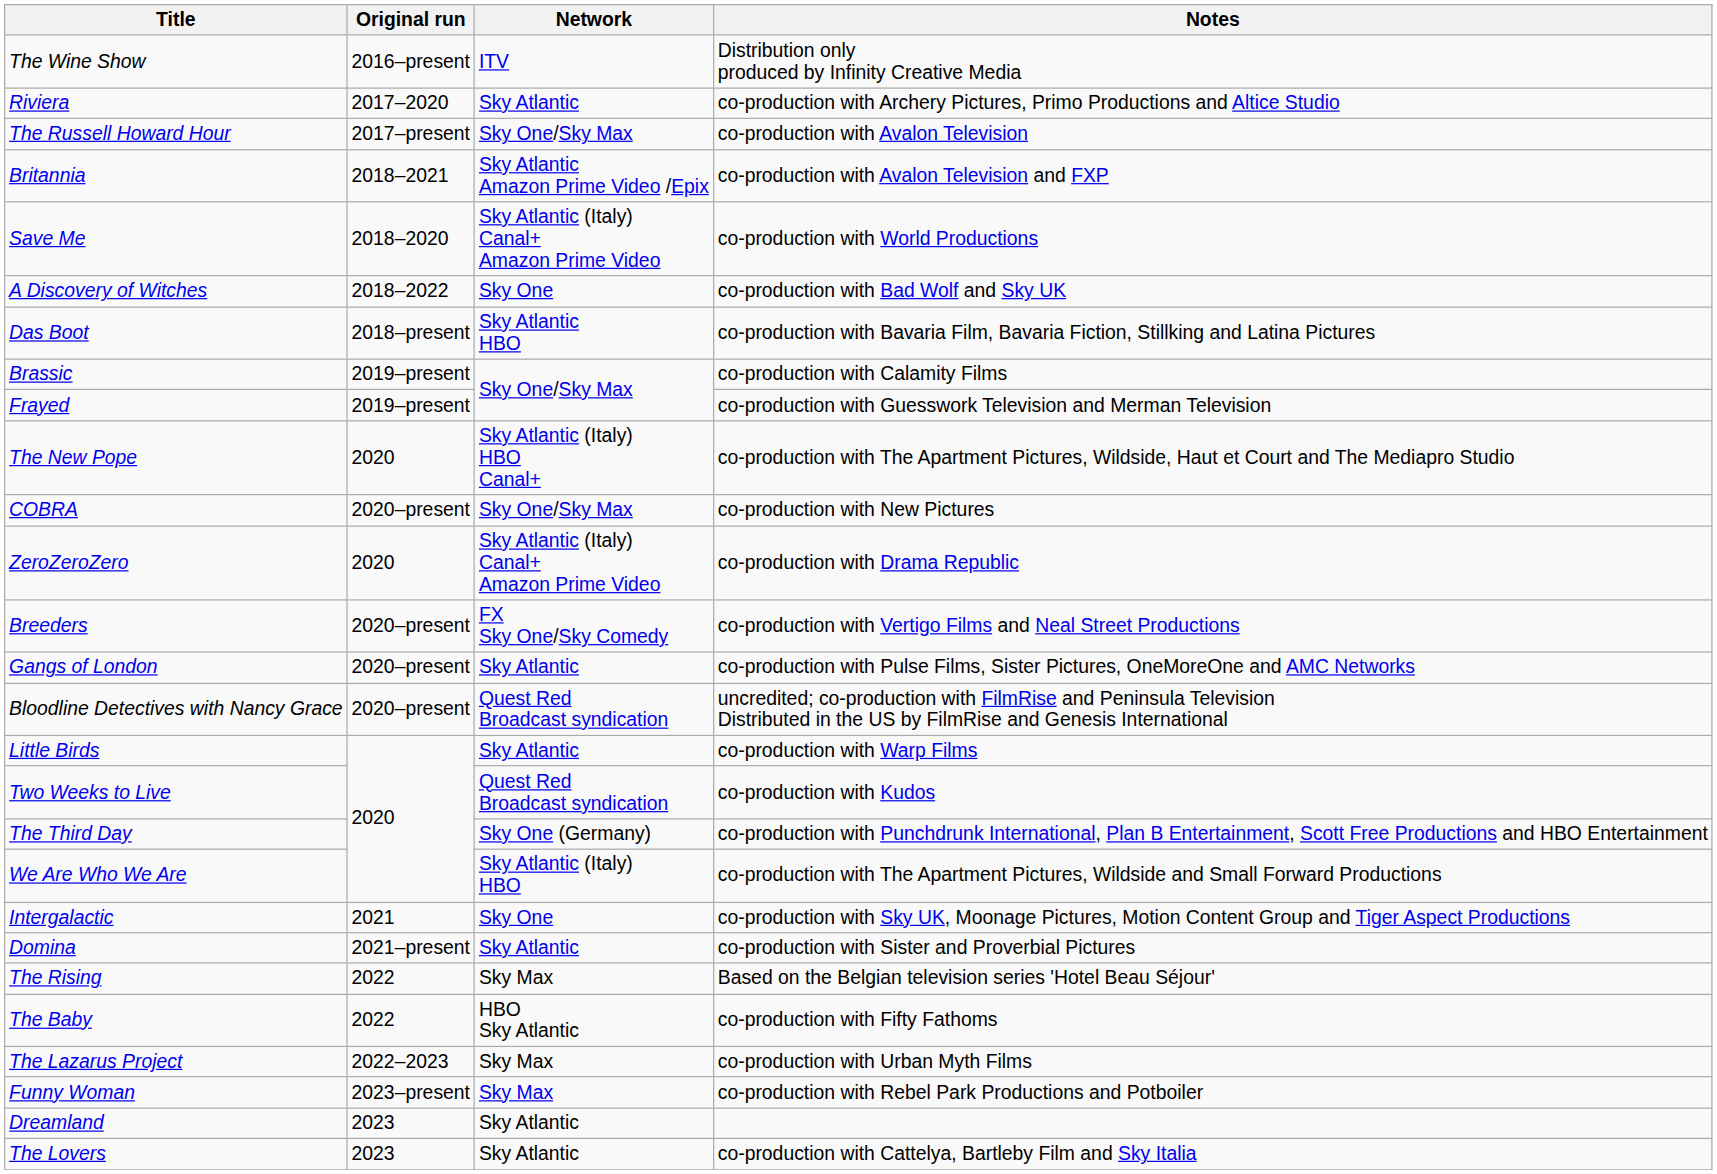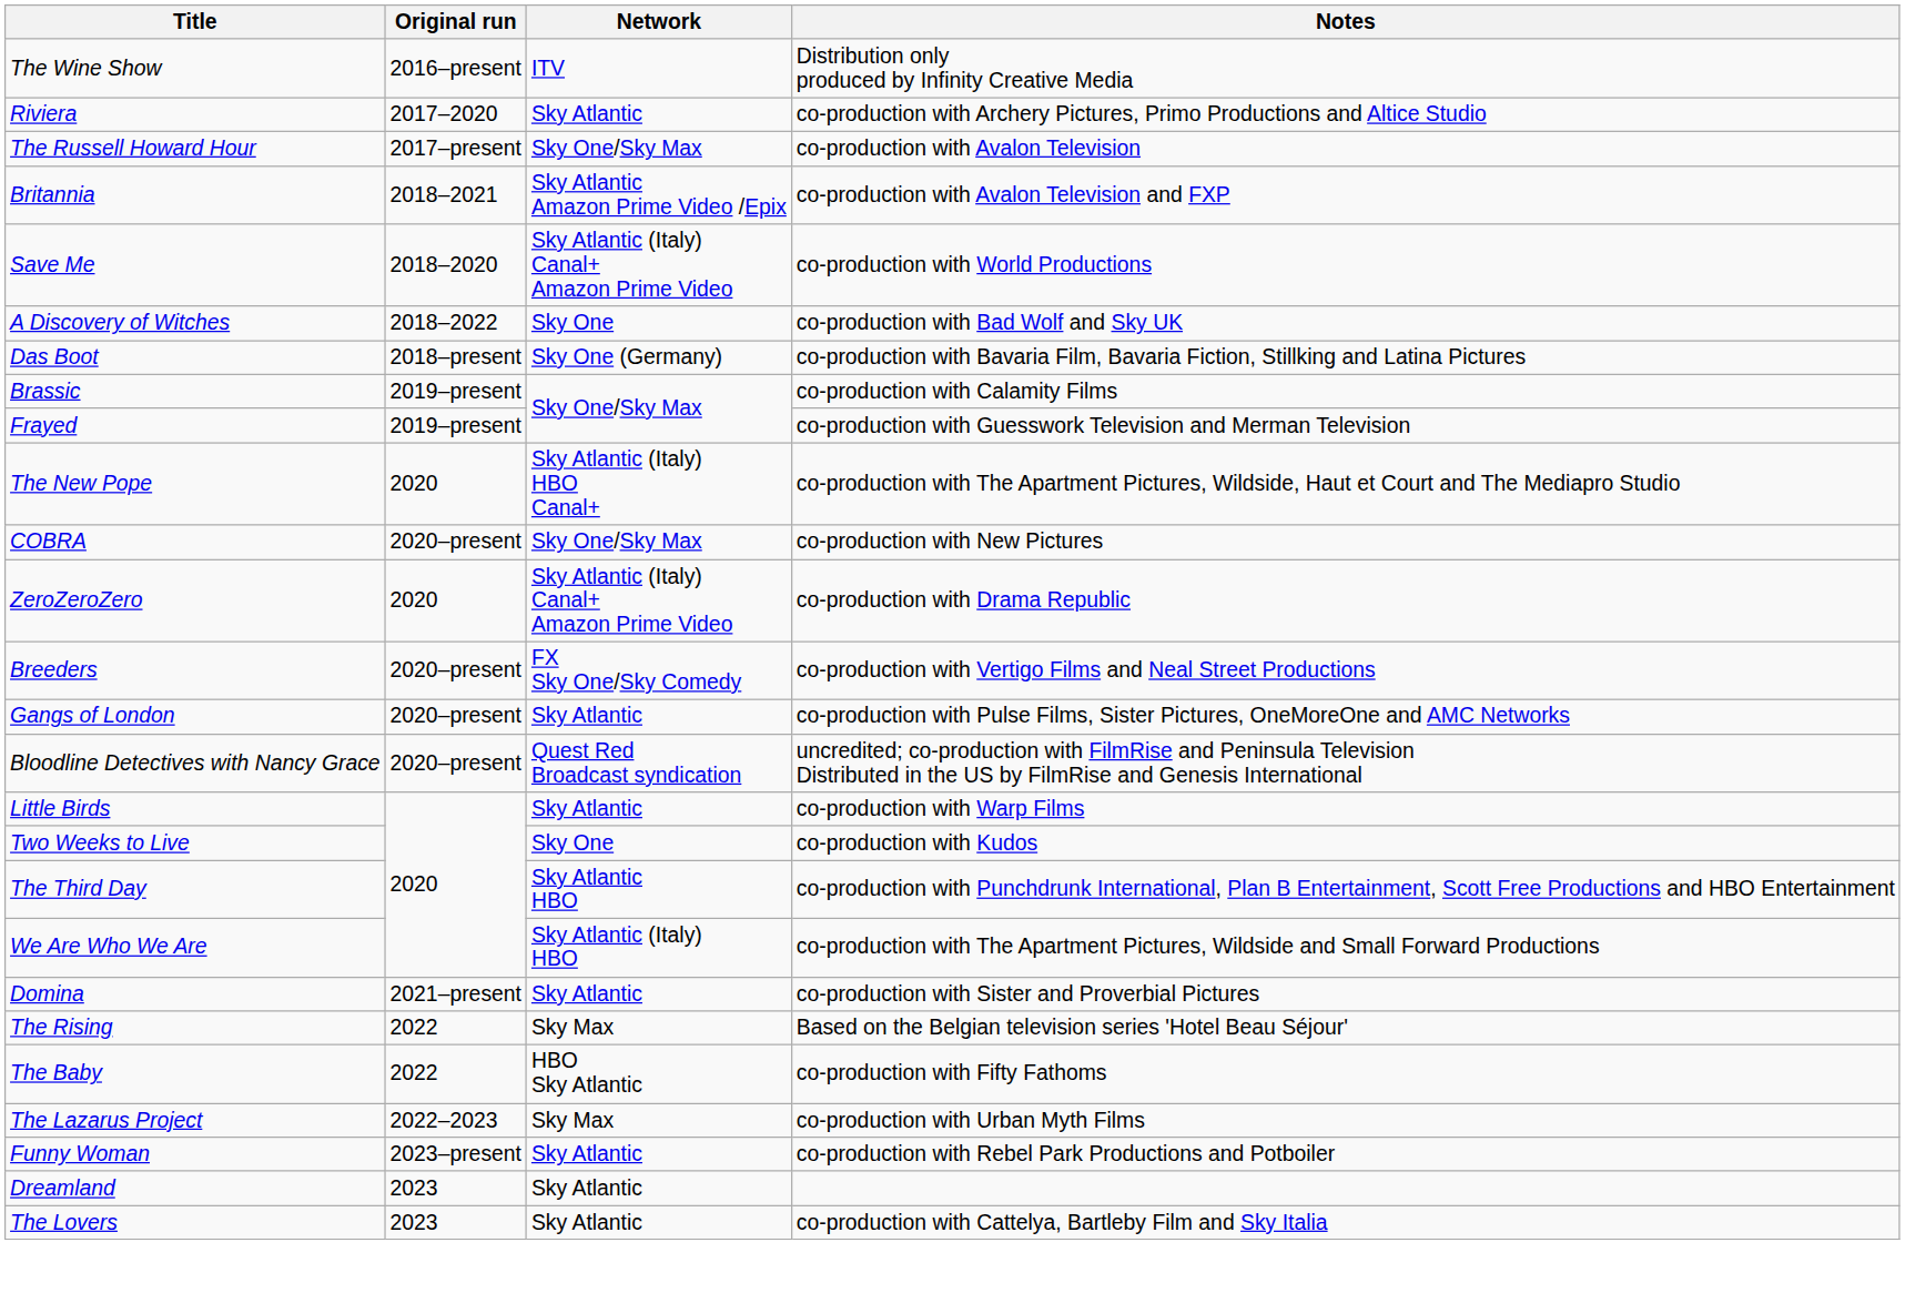 <table class="wikitable sortable">
 <tr>
 <th>Title</th>
 <th>Original run</th>
 <th>Network</th>
 <th>Notes</th>
 </tr>
 <tr>
 <td><em>The Wine Show</em></td>
 <td>2016–present</td>
 <td><a href='#'>ITV</a></td>
 <td>Distribution only<br>produced by Infinity Creative Media</td>
 </tr>
 <tr>
 <td><em><a href='#'>Riviera</a></em></td>
 <td>2017–2020</td>
 <td><a href='#'>Sky Atlantic</a></td>
 <td>co-production with Archery Pictures, Primo Productions and <a href='#'>Altice Studio</a></td>
 </tr>
 <tr>
 <td><em><a href='#'>The Russell Howard Hour</a></em></td>
 <td>2017–present</td>
 <td><a href='#'>Sky One</a>/<a href='#'>Sky Max</a></td>
 <td>co-production with <a href='#'>Avalon Television</a></td>
 </tr>
 <tr>
 <td><em><a href='#'>Britannia</a></em></td>
 <td>2018–2021</td>
 <td><a href='#'>Sky Atlantic</a><br><a href='#'>Amazon Prime Video</a> /<a href='#'>Epix</a> </td>
 <td>co-production with <a href='#'>Avalon Television</a> and <a href='#'>FXP</a></td>
 </tr>
 <tr>
 <td><em><a href='#'>Save Me</a></em></td>
 <td>2018–2020</td>
 <td><a href='#'>Sky Atlantic</a> (Italy)<br><a href='#'>Canal+</a><br><a href='#'>Amazon Prime Video</a></td>
 <td>co-production with <a href='#'>World Productions</a></td>
 </tr>
 <tr>
 <td><em><a href='#'>A Discovery of Witches</a></em></td>
 <td>2018–2022</td>
 <td><a href='#'>Sky One</a></td>
 <td>co-production with <a href='#'>Bad Wolf</a> and <a href='#'>Sky UK</a></td>
 </tr>
 <tr>
 <td><em><a href='#'>Das Boot</a></em></td>
 <td>2018–present</td>
-<td><a href='#'>Sky Atlantic</a><br><a href='#'>HBO</a></td>
+<td><a href='#'>Sky One</a> (Germany)</td>
 <td>co-production with Bavaria Film, Bavaria Fiction, Stillking and Latina Pictures</td>
 </tr>
 <tr>
 <td><em><a href='#'>Brassic</a></em></td>
 <td>2019–present</td>
 <td rowspan="2"><a href='#'>Sky One</a>/<a href='#'>Sky Max</a></td>
 <td>co-production with Calamity Films</td>
 </tr>
 <tr>
 <td><em><a href='#'>Frayed</a></em></td>
 <td>2019–present</td>
 <td>co-production with Guesswork Television and Merman Television</td>
 </tr>
 <tr>
 <td><em><a href='#'>The New Pope</a></em></td>
 <td>2020</td>
 <td><a href='#'>Sky Atlantic</a> (Italy)<br><a href='#'>HBO</a><br><a href='#'>Canal+</a></td>
 <td>co-production with The Apartment Pictures, Wildside, Haut et Court and The Mediapro Studio</td>
 </tr>
 <tr>
 <td><em><a href='#'>COBRA</a></em></td>
 <td>2020–present</td>
 <td><a href='#'>Sky One</a>/<a href='#'>Sky Max</a></td>
 <td>co-production with New Pictures</td>
 </tr>
 <tr>
 <td><em><a href='#'>ZeroZeroZero</a></em></td>
 <td>2020</td>
 <td><a href='#'>Sky Atlantic</a> (Italy)<br><a href='#'>Canal+</a><br><a href='#'>Amazon Prime Video</a></td>
 <td>co-production with <a href='#'>Drama Republic</a></td>
 </tr>
 <tr>
 <td><em><a href='#'>Breeders</a></em></td>
 <td>2020–present</td>
 <td><a href='#'>FX</a><br><a href='#'>Sky One</a>/<a href='#'>Sky Comedy</a></td>
 <td>co-production with <a href='#'>Vertigo Films</a> and <a href='#'>Neal Street Productions</a></td>
 </tr>
 <tr>
 <td><em><a href='#'>Gangs of London</a></em></td>
 <td>2020–present</td>
 <td><a href='#'>Sky Atlantic</a></td>
 <td>co-production with Pulse Films, Sister Pictures, OneMoreOne and <a href='#'>AMC Networks</a></td>
 </tr>
 <tr>
 <td><em>Bloodline Detectives with Nancy Grace</em></td>
 <td>2020–present</td>
 <td><a href='#'>Quest Red</a> <br> <a href='#'>Broadcast syndication</a></td>
 <td>uncredited; co-production with <a href='#'>FilmRise</a> and Peninsula Television <br> Distributed in the US by FilmRise and Genesis International</td>
 </tr>
 <tr>
 <td><em><a href='#'>Little Birds</a></em></td>
 <td rowspan="4">2020</td>
 <td><a href='#'>Sky Atlantic</a></td>
 <td>co-production with <a href='#'>Warp Films</a></td>
 </tr>
 <tr>
 <td><em><a href='#'>Two Weeks to Live</a></em></td>
-<td><a href='#'>Quest Red</a> <br> <a href='#'>Broadcast syndication</a></td>
+<td><a href='#'>Sky One</a></td>
 <td>co-production with <a href='#'>Kudos</a></td>
 </tr>
 <tr>
 <td><em><a href='#'>The Third Day</a></em></td>
-<td><a href='#'>Sky One</a> (Germany)</td>
+<td><a href='#'>Sky Atlantic</a><br><a href='#'>HBO</a></td>
 <td>co-production with <a href='#'>Punchdrunk International</a>, <a href='#'>Plan B Entertainment</a>, <a href='#'>Scott Free Productions</a> and HBO Entertainment</td>
 </tr>
 <tr>
 <td><em><a href='#'>We Are Who We Are</a></em></td>
 <td><a href='#'>Sky Atlantic</a> (Italy)<br><a href='#'>HBO</a></td>
 <td>co-production with The Apartment Pictures, Wildside and Small Forward Productions</td>
-</tr>
-<tr>
-<td><em><a href='#'>Intergalactic</a></em></td>
-<td>2021</td>
-<td><a href='#'>Sky One</a></td>
-<td>co-production with <a href='#'>Sky UK</a>, Moonage Pictures, Motion Content Group and <a href='#'>Tiger Aspect Productions</a></td>
 </tr>
 <tr>
 <td><em><a href='#'>Domina</a></em></td>
 <td>2021–present</td>
 <td><a href='#'>Sky Atlantic</a></td>
 <td>co-production with Sister and Proverbial Pictures</td>
 </tr>
 <tr>
 <td><em><a href='#'>The Rising</a></em></td>
 <td>2022</td>
 <td>Sky Max</td>
 <td>Based on the Belgian television series 'Hotel Beau Séjour'</td>
 </tr>
 <tr>
 <td><em><a href='#'>The Baby</a></em></td>
 <td>2022</td>
 <td>HBO<br>Sky Atlantic</td>
 <td>co-production with Fifty Fathoms</td>
 </tr>
 <tr>
 <td><em><a href='#'>The Lazarus Project</a></em></td>
 <td>2022–2023</td>
 <td>Sky Max</td>
 <td>co-production with Urban Myth Films</td>
 </tr>
 <tr>
 <td><em><a href='#'>Funny Woman</a></em></td>
 <td>2023–present</td>
-<td><a href='#'>Sky Max</a></td>
+<td><a href='#'>Sky Atlantic</a></td>
 <td>co-production with Rebel Park Productions and Potboiler</td>
 </tr>
 <tr>
 <td><em><a href='#'>Dreamland</a></em></td>
 <td>2023</td>
 <td>Sky Atlantic</td>
 <td></td>
 </tr>
 <tr>
 <td><em><a href='#'>The Lovers</a></em></td>
 <td>2023</td>
 <td>Sky Atlantic</td>
 <td>co-production with Cattelya, Bartleby Film and <a href='#'>Sky Italia</a></td>
 </tr>
 </table>
